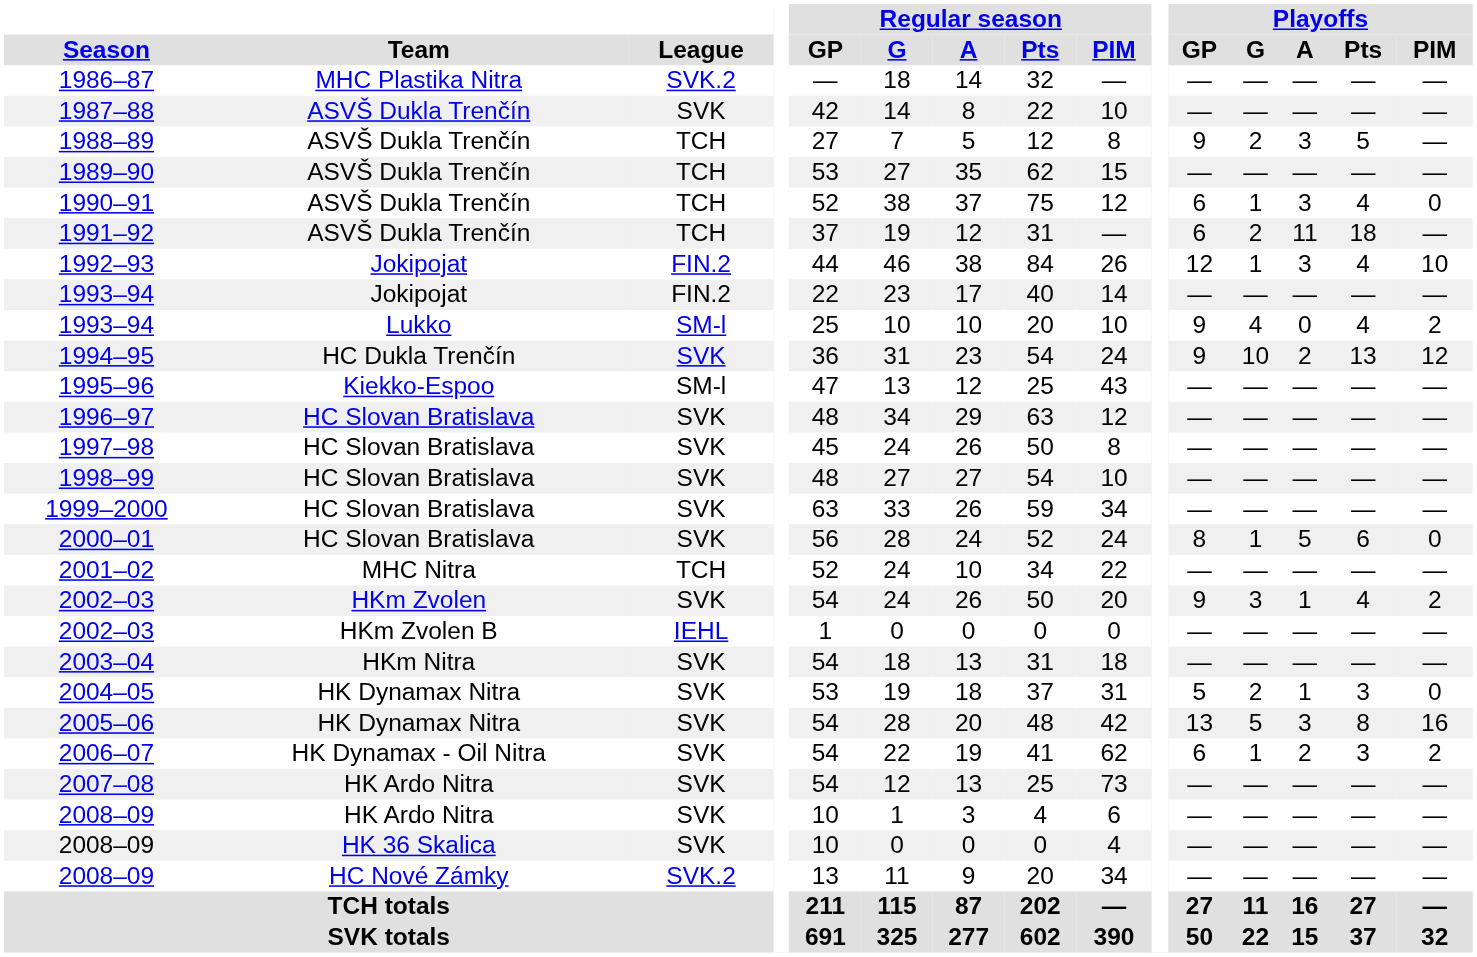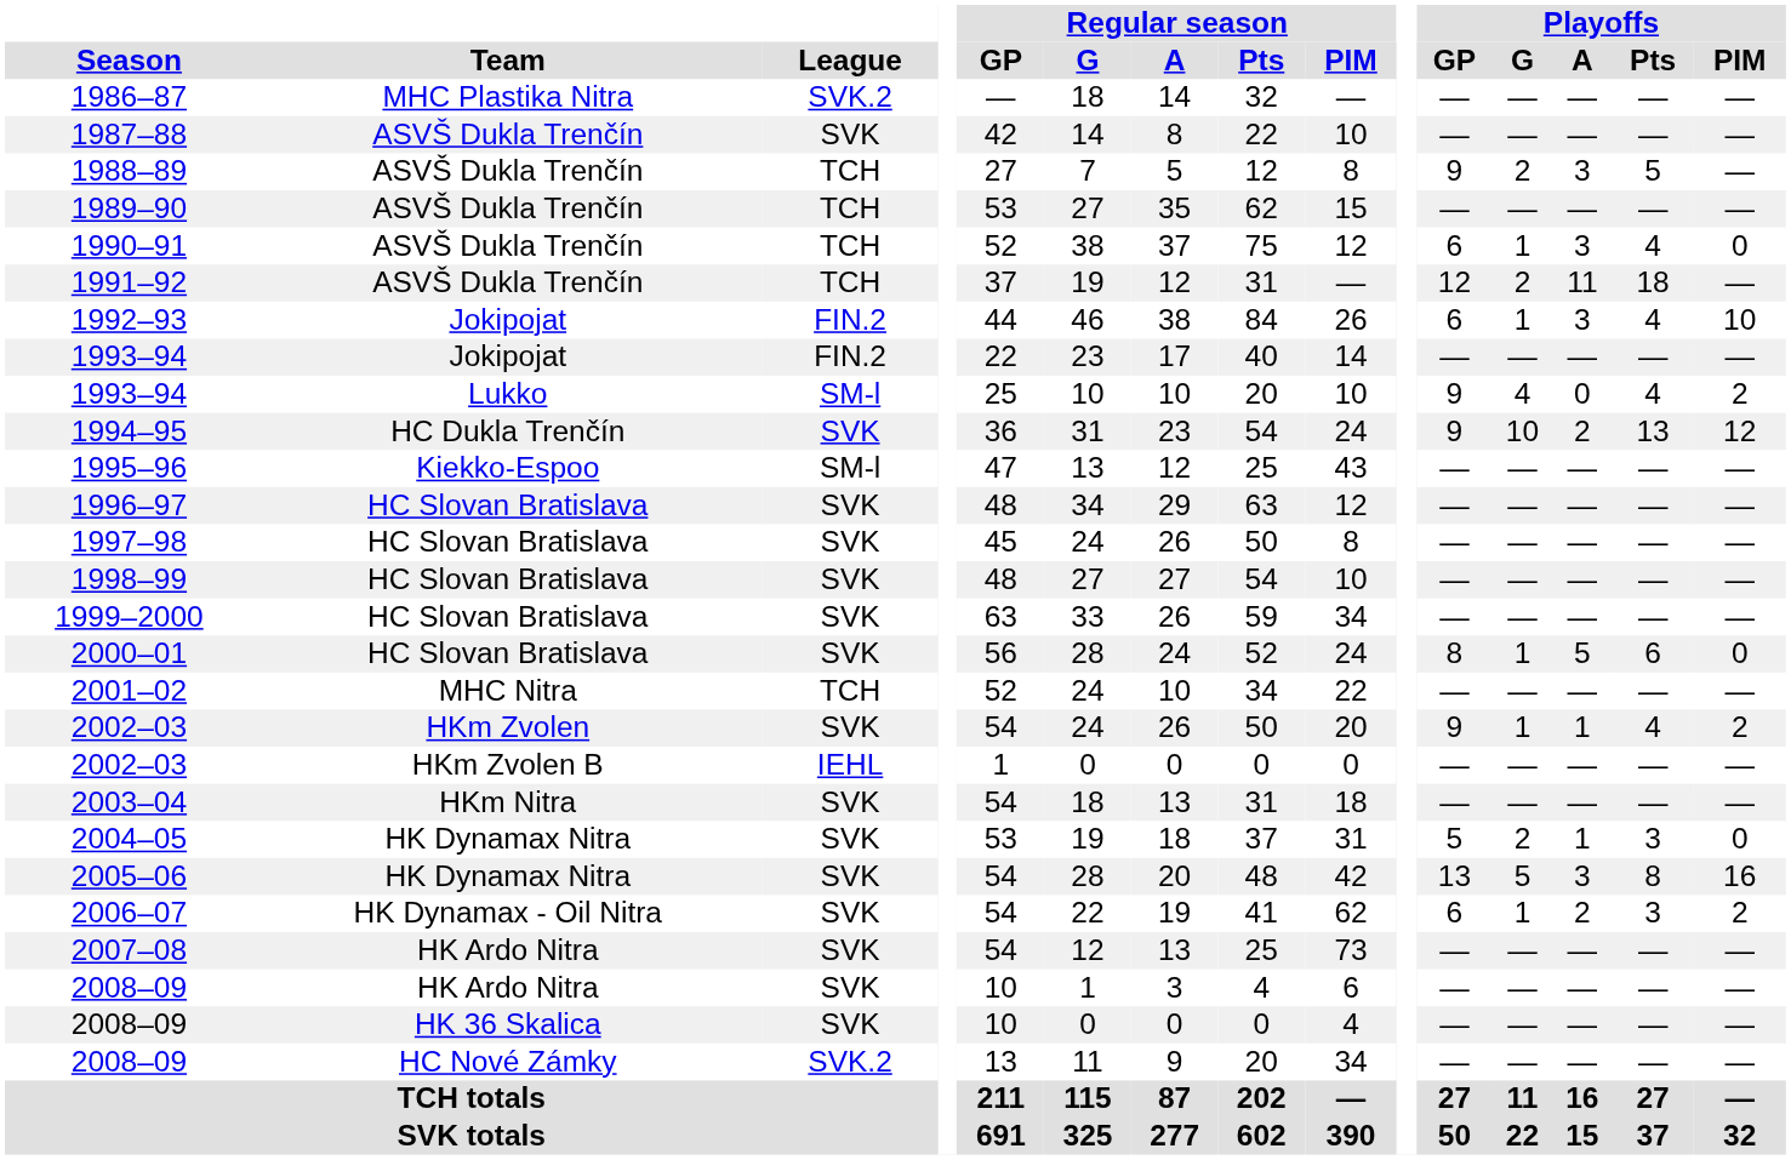 <table border="0" cellpadding="1" cellspacing="0" style="text-align:center; width:60em">
 <tr bgcolor="#e0e0e0">
 <th colspan="3" bgcolor="#ffffff"> </th>
 <th rowspan="99" bgcolor="#ffffff"> </th>
 <th colspan="5"><a href='#'>Regular season</a></th>
 <th rowspan="99" bgcolor="#ffffff"> </th>
 <th colspan="5"><a href='#'>Playoffs</a></th>
 </tr>
 <tr bgcolor="#e0e0e0">
 <th><a href='#'>Season</a></th>
 <th>Team</th>
 <th>League</th>
 <th>GP</th>
 <th><a href='#'>G</a></th>
 <th><a href='#'>A</a></th>
 <th><a href='#'>Pts</a></th>
 <th><a href='#'>PIM</a></th>
 <th>GP</th>
 <th>G</th>
 <th>A</th>
 <th>Pts</th>
 <th>PIM</th>
 </tr>
 <tr>
 <td><a href='#'>1986–87</a></td>
 <td><a href='#'>MHC Plastika Nitra</a></td>
 <td><a href='#'>SVK.2</a></td>
 <td>—</td>
 <td>18</td>
 <td>14</td>
 <td>32</td>
 <td>—</td>
 <td>—</td>
 <td>—</td>
 <td>—</td>
 <td>—</td>
 <td>—</td>
 </tr>
 <tr bgcolor="#f0f0f0">
 <td><a href='#'>1987–88</a></td>
 <td><a href='#'>ASVŠ Dukla Trenčín</a></td>
 <td>SVK</td>
 <td>42</td>
 <td>14</td>
 <td>8</td>
 <td>22</td>
 <td>10</td>
 <td>—</td>
 <td>—</td>
 <td>—</td>
 <td>—</td>
 <td>—</td>
 </tr>
 <tr>
 <td><a href='#'>1988–89</a></td>
 <td>ASVŠ Dukla Trenčín</td>
 <td>TCH</td>
 <td>27</td>
 <td>7</td>
 <td>5</td>
 <td>12</td>
 <td>8</td>
 <td>9</td>
 <td>2</td>
 <td>3</td>
 <td>5</td>
 <td>—</td>
 </tr>
 <tr bgcolor="#f0f0f0">
 <td><a href='#'>1989–90</a></td>
 <td>ASVŠ Dukla Trenčín</td>
 <td>TCH</td>
 <td>53</td>
 <td>27</td>
 <td>35</td>
 <td>62</td>
 <td>15</td>
 <td>—</td>
 <td>—</td>
 <td>—</td>
 <td>—</td>
 <td>—</td>
 </tr>
 <tr>
 <td><a href='#'>1990–91</a></td>
 <td>ASVŠ Dukla Trenčín</td>
 <td>TCH</td>
 <td>52</td>
 <td>38</td>
 <td>37</td>
 <td>75</td>
 <td>12</td>
 <td>6</td>
 <td>1</td>
 <td>3</td>
 <td>4</td>
 <td>0</td>
 </tr>
 <tr bgcolor="#f0f0f0">
 <td><a href='#'>1991–92</a></td>
 <td>ASVŠ Dukla Trenčín</td>
 <td>TCH</td>
 <td>37</td>
 <td>19</td>
 <td>12</td>
 <td>31</td>
 <td>—</td>
-<td>6</td>
+<td>12</td>
 <td>2</td>
 <td>11</td>
 <td>18</td>
 <td>—</td>
 </tr>
 <tr>
 <td><a href='#'>1992–93</a></td>
 <td><a href='#'>Jokipojat</a></td>
 <td><a href='#'>FIN.2</a></td>
 <td>44</td>
 <td>46</td>
 <td>38</td>
 <td>84</td>
 <td>26</td>
-<td>12</td>
+<td>6</td>
 <td>1</td>
 <td>3</td>
 <td>4</td>
 <td>10</td>
 </tr>
 <tr bgcolor="#f0f0f0">
 <td><a href='#'>1993–94</a></td>
 <td>Jokipojat</td>
 <td>FIN.2</td>
 <td>22</td>
 <td>23</td>
 <td>17</td>
 <td>40</td>
 <td>14</td>
 <td>—</td>
 <td>—</td>
 <td>—</td>
 <td>—</td>
 <td>—</td>
 </tr>
 <tr>
 <td><a href='#'>1993–94</a></td>
 <td><a href='#'>Lukko</a></td>
 <td><a href='#'>SM-l</a></td>
 <td>25</td>
 <td>10</td>
 <td>10</td>
 <td>20</td>
 <td>10</td>
 <td>9</td>
 <td>4</td>
 <td>0</td>
 <td>4</td>
 <td>2</td>
 </tr>
 <tr bgcolor="#f0f0f0">
 <td><a href='#'>1994–95</a></td>
 <td>HC Dukla Trenčín</td>
 <td><a href='#'>SVK</a></td>
 <td>36</td>
 <td>31</td>
 <td>23</td>
 <td>54</td>
 <td>24</td>
 <td>9</td>
 <td>10</td>
 <td>2</td>
 <td>13</td>
 <td>12</td>
 </tr>
 <tr>
 <td><a href='#'>1995–96</a></td>
 <td><a href='#'>Kiekko-Espoo</a></td>
 <td>SM-l</td>
 <td>47</td>
 <td>13</td>
 <td>12</td>
 <td>25</td>
 <td>43</td>
 <td>—</td>
 <td>—</td>
 <td>—</td>
 <td>—</td>
 <td>—</td>
 </tr>
 <tr bgcolor="#f0f0f0">
 <td><a href='#'>1996–97</a></td>
 <td><a href='#'>HC Slovan Bratislava</a></td>
 <td>SVK</td>
 <td>48</td>
 <td>34</td>
 <td>29</td>
 <td>63</td>
 <td>12</td>
 <td>—</td>
 <td>—</td>
 <td>—</td>
 <td>—</td>
 <td>—</td>
 </tr>
 <tr>
 <td><a href='#'>1997–98</a></td>
 <td>HC Slovan Bratislava</td>
 <td>SVK</td>
 <td>45</td>
 <td>24</td>
 <td>26</td>
 <td>50</td>
 <td>8</td>
 <td>—</td>
 <td>—</td>
 <td>—</td>
 <td>—</td>
 <td>—</td>
 </tr>
 <tr bgcolor="#f0f0f0">
 <td><a href='#'>1998–99</a></td>
 <td>HC Slovan Bratislava</td>
 <td>SVK</td>
 <td>48</td>
 <td>27</td>
 <td>27</td>
 <td>54</td>
 <td>10</td>
 <td>—</td>
 <td>—</td>
 <td>—</td>
 <td>—</td>
 <td>—</td>
 </tr>
 <tr>
 <td><a href='#'>1999–2000</a></td>
 <td>HC Slovan Bratislava</td>
 <td>SVK</td>
 <td>63</td>
 <td>33</td>
 <td>26</td>
 <td>59</td>
 <td>34</td>
 <td>—</td>
 <td>—</td>
 <td>—</td>
 <td>—</td>
 <td>—</td>
 </tr>
 <tr bgcolor="#f0f0f0">
 <td><a href='#'>2000–01</a></td>
 <td>HC Slovan Bratislava</td>
 <td>SVK</td>
 <td>56</td>
 <td>28</td>
 <td>24</td>
 <td>52</td>
 <td>24</td>
 <td>8</td>
 <td>1</td>
 <td>5</td>
 <td>6</td>
 <td>0</td>
 </tr>
 <tr>
 <td><a href='#'>2001–02</a></td>
 <td>MHC Nitra</td>
 <td>TCH</td>
 <td>52</td>
 <td>24</td>
 <td>10</td>
 <td>34</td>
 <td>22</td>
 <td>—</td>
 <td>—</td>
 <td>—</td>
 <td>—</td>
 <td>—</td>
 </tr>
 <tr bgcolor="#f0f0f0">
 <td><a href='#'>2002–03</a></td>
 <td><a href='#'>HKm Zvolen</a></td>
 <td>SVK</td>
 <td>54</td>
 <td>24</td>
 <td>26</td>
 <td>50</td>
 <td>20</td>
 <td>9</td>
-<td>3</td>
+<td>1</td>
 <td>1</td>
 <td>4</td>
 <td>2</td>
 </tr>
 <tr>
 <td><a href='#'>2002–03</a></td>
 <td>HKm Zvolen B</td>
 <td><a href='#'>IEHL</a></td>
 <td>1</td>
 <td>0</td>
 <td>0</td>
 <td>0</td>
 <td>0</td>
 <td>—</td>
 <td>—</td>
 <td>—</td>
 <td>—</td>
 <td>—</td>
 </tr>
 <tr bgcolor="#f0f0f0">
 <td><a href='#'>2003–04</a></td>
 <td>HKm Nitra</td>
 <td>SVK</td>
 <td>54</td>
 <td>18</td>
 <td>13</td>
 <td>31</td>
 <td>18</td>
 <td>—</td>
 <td>—</td>
 <td>—</td>
 <td>—</td>
 <td>—</td>
 </tr>
 <tr>
 <td><a href='#'>2004–05</a></td>
 <td>HK Dynamax Nitra</td>
 <td>SVK</td>
 <td>53</td>
 <td>19</td>
 <td>18</td>
 <td>37</td>
 <td>31</td>
 <td>5</td>
 <td>2</td>
 <td>1</td>
 <td>3</td>
 <td>0</td>
 </tr>
 <tr bgcolor="#f0f0f0">
 <td><a href='#'>2005–06</a></td>
 <td>HK Dynamax Nitra</td>
 <td>SVK</td>
 <td>54</td>
 <td>28</td>
 <td>20</td>
 <td>48</td>
 <td>42</td>
 <td>13</td>
 <td>5</td>
 <td>3</td>
 <td>8</td>
 <td>16</td>
 </tr>
 <tr>
 <td><a href='#'>2006–07</a></td>
 <td>HK Dynamax - Oil Nitra</td>
 <td>SVK</td>
 <td>54</td>
 <td>22</td>
 <td>19</td>
 <td>41</td>
 <td>62</td>
 <td>6</td>
 <td>1</td>
 <td>2</td>
 <td>3</td>
 <td>2</td>
 </tr>
 <tr bgcolor="#f0f0f0">
 <td><a href='#'>2007–08</a></td>
 <td>HK Ardo Nitra</td>
 <td>SVK</td>
 <td>54</td>
 <td>12</td>
 <td>13</td>
 <td>25</td>
 <td>73</td>
 <td>—</td>
 <td>—</td>
 <td>—</td>
 <td>—</td>
 <td>—</td>
 </tr>
 <tr>
 <td><a href='#'>2008–09</a></td>
 <td>HK Ardo Nitra</td>
 <td>SVK</td>
 <td>10</td>
 <td>1</td>
 <td>3</td>
 <td>4</td>
 <td>6</td>
 <td>—</td>
 <td>—</td>
 <td>—</td>
 <td>—</td>
 <td>—</td>
 </tr>
 <tr bgcolor="#f0f0f0">
 <td>2008–09</td>
 <td><a href='#'>HK 36 Skalica</a></td>
 <td>SVK</td>
 <td>10</td>
 <td>0</td>
 <td>0</td>
 <td>0</td>
 <td>4</td>
 <td>—</td>
 <td>—</td>
 <td>—</td>
 <td>—</td>
 <td>—</td>
 </tr>
 <tr>
 <td><a href='#'>2008–09</a></td>
 <td><a href='#'>HC Nové Zámky</a></td>
 <td><a href='#'>SVK.2</a></td>
 <td>13</td>
 <td>11</td>
 <td>9</td>
 <td>20</td>
 <td>34</td>
 <td>—</td>
 <td>—</td>
 <td>—</td>
 <td>—</td>
 <td>—</td>
 </tr>
 <tr bgcolor="#e0e0e0">
 <th colspan="3">TCH totals</th>
 <th>211</th>
 <th>115</th>
 <th>87</th>
 <th>202</th>
 <th>—</th>
 <th>27</th>
 <th>11</th>
 <th>16</th>
 <th>27</th>
 <th>—</th>
 </tr>
 <tr bgcolor="#e0e0e0">
 <th colspan="3">SVK totals</th>
 <th>691</th>
 <th>325</th>
 <th>277</th>
 <th>602</th>
 <th>390</th>
 <th>50</th>
 <th>22</th>
 <th>15</th>
 <th>37</th>
 <th>32</th>
 </tr>
 </table>
